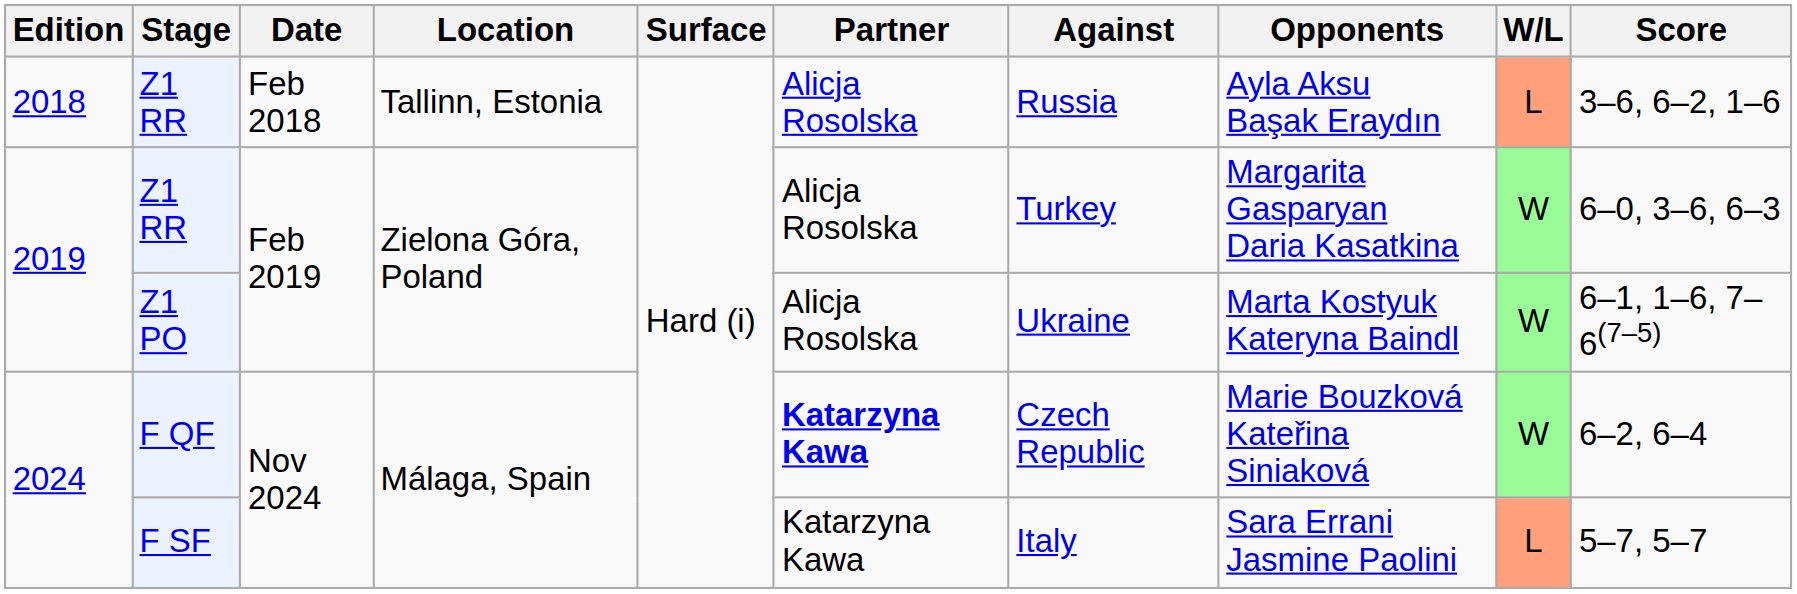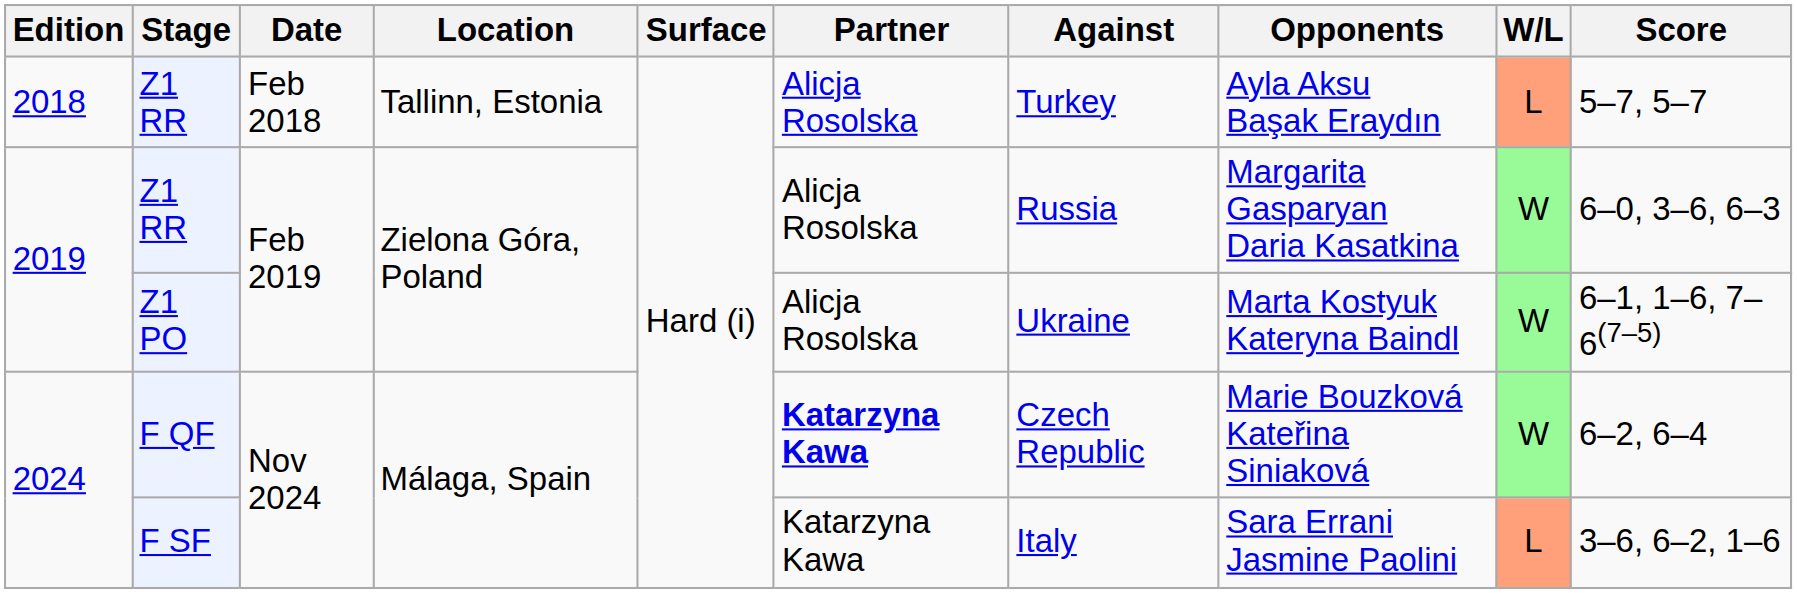 <table class="wikitable sortable">
 <tr>
 <th scope="col">Edition</th>
 <th scope="col">Stage</th>
 <th scope="col">Date</th>
 <th scope="col">Location</th>
 <th scope="col">Surface</th>
 <th scope="col">Partner</th>
 <th scope="col">Against</th>
 <th scope="col">Opponents</th>
 <th scope="col">W/L</th>
 <th scope="col" class="unsortable">Score</th>
 </tr>
 <tr>
 <td><a href='#'>2018</a></td>
 <td style="background:#ecf2ff;"><a href='#'>Z1 RR</a></td>
 <td>Feb 2018</td>
 <td>Tallinn, Estonia</td>
 <td rowspan="5">Hard (i)</td>
 <td><a href='#'>Alicja Rosolska</a></td>
-<td> <a href='#'>Russia</a></td>
+<td> <a href='#'>Turkey</a></td>
 <td><a href='#'>Ayla Aksu</a> <br>  <a href='#'>Başak Eraydın</a></td>
 <td style="text-align:center; background:#ffa07a;">L</td>
-<td>3–6, 6–2, 1–6</td>
+<td>5–7, 5–7</td>
 </tr>
 <tr>
 <td rowspan="2"><a href='#'>2019</a></td>
 <td style="background:#ecf2ff;"><a href='#'>Z1 RR</a></td>
 <td rowspan="2">Feb 2019</td>
 <td rowspan="2">Zielona Góra, Poland</td>
 <td>Alicja Rosolska</td>
-<td> <a href='#'>Turkey</a></td>
+<td> <a href='#'>Russia</a></td>
 <td><a href='#'>Margarita Gasparyan</a> <br>  <a href='#'>Daria Kasatkina</a></td>
 <td style="text-align:center; background:#98fb98;">W</td>
 <td>6–0, 3–6, 6–3</td>
 </tr>
 <tr>
 <td style="background:#ecf2ff;"><a href='#'>Z1 PO</a></td>
 <td>Alicja Rosolska</td>
 <td> <a href='#'>Ukraine</a></td>
 <td><a href='#'>Marta Kostyuk</a> <br>  <a href='#'>Kateryna Baindl</a></td>
 <td style="text-align:center; background:#98fb98;">W</td>
 <td>6–1, 1–6, 7–6<sup>(7–5)</sup></td>
 </tr>
 <tr>
 <td rowspan="2"><a href='#'>2024</a></td>
 <td style="background:#ecf2ff;"><a href='#'>F QF</a></td>
 <td rowspan="2">Nov 2024</td>
 <td rowspan="2">Málaga, Spain</td>
 <td><strong><a href='#'>Katarzyna Kawa</a></strong></td>
 <td> <a href='#'>Czech Republic</a></td>
 <td><a href='#'>Marie Bouzková</a> <br>  <a href='#'>Kateřina Siniaková</a></td>
 <td style="text-align:center; background:#98fb98;">W</td>
 <td>6–2, 6–4</td>
 </tr>
 <tr>
 <td style="background:#ecf2ff;"><a href='#'>F SF</a></td>
 <td>Katarzyna Kawa</td>
 <td> <a href='#'>Italy</a></td>
 <td><a href='#'>Sara Errani</a> <br>  <a href='#'>Jasmine Paolini</a></td>
 <td style="text-align:center; background:#ffa07a;">L</td>
-<td>5–7, 5–7</td>
+<td>3–6, 6–2, 1–6</td>
 </tr>
 </table>
